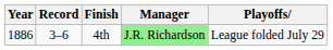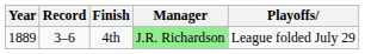 <table class="wikitable" style="text-align:center">
 <tr>
 <th>Year</th>
 <th>Record</th>
 <th>Finish</th>
 <th>Manager</th>
 <th>Playoffs/</th>
 </tr>
 <tr>
-<td>1886</td>
+<td>1889</td>
 <td>3–6</td>
 <td>4th</td>
 <td style="background: lightgreen;">J.R. Richardson</td>
 <td>League folded July 29</td>
 </tr>
 </table>
